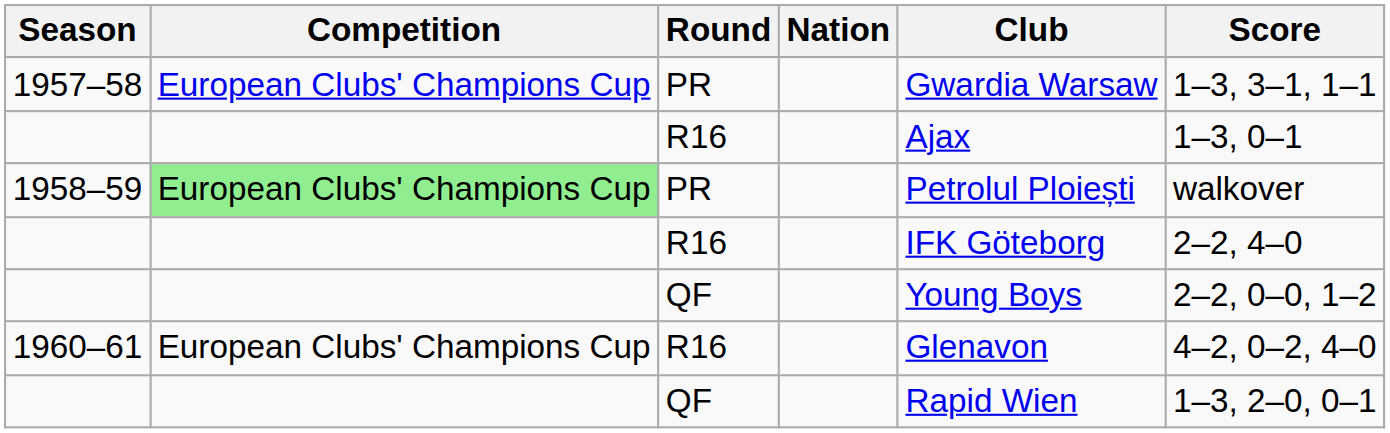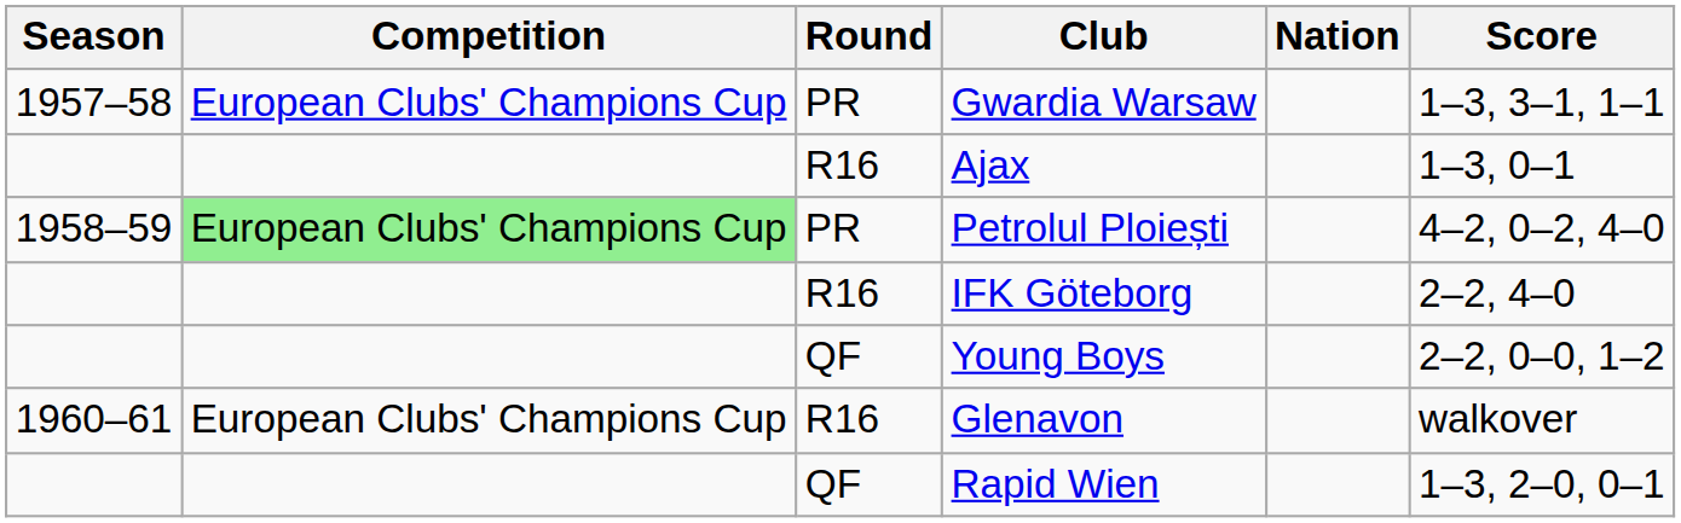 <table class="wikitable">
 <tr>
 <th>Season</th>
 <th>Competition</th>
 <th>Round</th>
+<th>Club</th>
 <th>Nation</th>
-<th>Club</th>
 <th>Score</th>
 </tr>
 <tr>
 <td>1957–58</td>
 <td><a href='#'>European Clubs' Champions Cup</a></td>
 <td>PR</td>
+<td><a href='#'>Gwardia Warsaw</a></td>
 <td></td>
-<td><a href='#'>Gwardia Warsaw</a></td>
 <td>1–3, 3–1, 1–1</td>
 </tr>
 <tr>
 <td></td>
 <td></td>
 <td>R16</td>
+<td><a href='#'>Ajax</a></td>
 <td></td>
-<td><a href='#'>Ajax</a></td>
 <td>1–3, 0–1</td>
 </tr>
 <tr>
 <td>1958–59</td>
 <td style="background: lightgreen;">European Clubs' Champions Cup</td>
 <td>PR</td>
+<td><a href='#'>Petrolul Ploiești</a></td>
 <td></td>
-<td><a href='#'>Petrolul Ploiești</a></td>
-<td>walkover</td>
+<td>4–2, 0–2, 4–0</td>
 </tr>
 <tr>
 <td></td>
 <td></td>
 <td>R16</td>
+<td><a href='#'>IFK Göteborg</a></td>
 <td></td>
-<td><a href='#'>IFK Göteborg</a></td>
 <td>2–2, 4–0</td>
 </tr>
 <tr>
 <td></td>
 <td></td>
 <td>QF</td>
+<td><a href='#'>Young Boys</a></td>
 <td></td>
-<td><a href='#'>Young Boys</a></td>
 <td>2–2, 0–0, 1–2</td>
 </tr>
 <tr>
 <td>1960–61</td>
 <td>European Clubs' Champions Cup</td>
 <td>R16</td>
+<td><a href='#'>Glenavon</a></td>
 <td></td>
-<td><a href='#'>Glenavon</a></td>
-<td>4–2, 0–2, 4–0</td>
+<td>walkover</td>
 </tr>
 <tr>
 <td></td>
 <td></td>
 <td>QF</td>
+<td><a href='#'>Rapid Wien</a></td>
 <td></td>
-<td><a href='#'>Rapid Wien</a></td>
 <td>1–3, 2–0, 0–1</td>
 </tr>
 </table>
